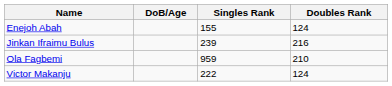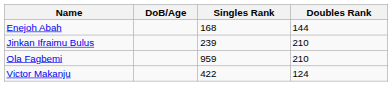 <table class="wikitable"  style="width:600px; font-size:95%;">
 <tr>
 <th align="left">Name</th>
 <th align="left">DoB/Age</th>
 <th align="left">Singles Rank</th>
 <th align="left">Doubles Rank</th>
 </tr>
 <tr>
 <td><a href='#'>Enejoh Abah</a></td>
 <td></td>
-<td>155</td>
-<td>124</td>
+<td>168</td>
+<td>144</td>
 </tr>
 <tr>
 <td><a href='#'>Jinkan Ifraimu Bulus</a></td>
 <td></td>
 <td>239</td>
-<td>216</td>
+<td>210</td>
 </tr>
 <tr>
 <td><a href='#'>Ola Fagbemi</a></td>
 <td></td>
 <td>959</td>
 <td>210</td>
 </tr>
 <tr>
 <td><a href='#'>Victor Makanju</a></td>
 <td></td>
-<td>222</td>
+<td>422</td>
 <td>124</td>
 </tr>
 </table>
